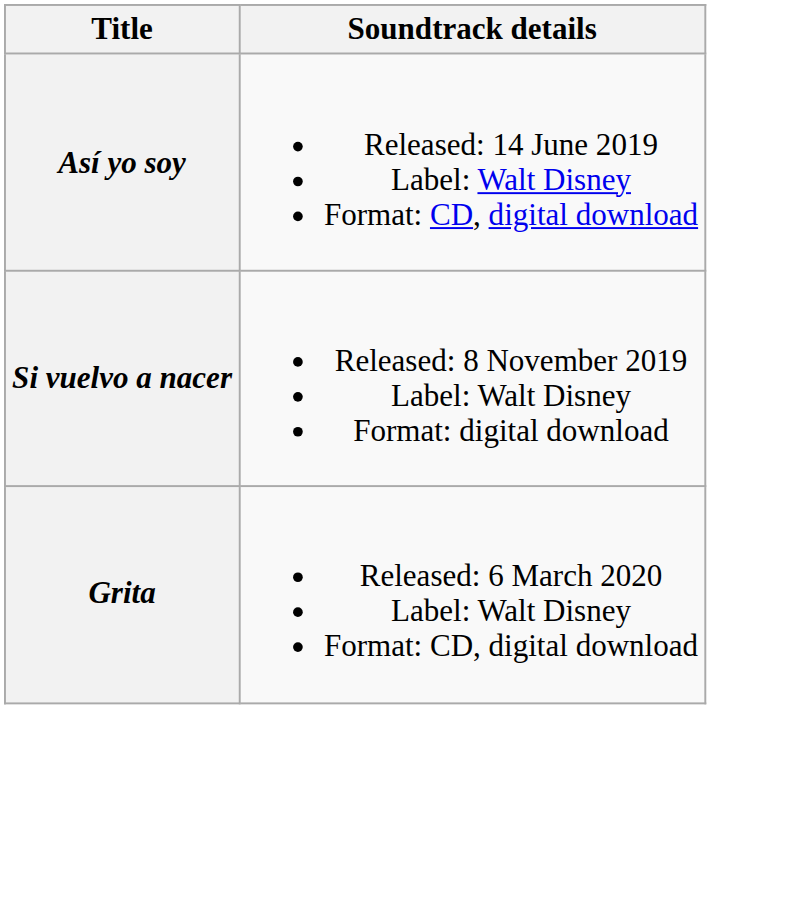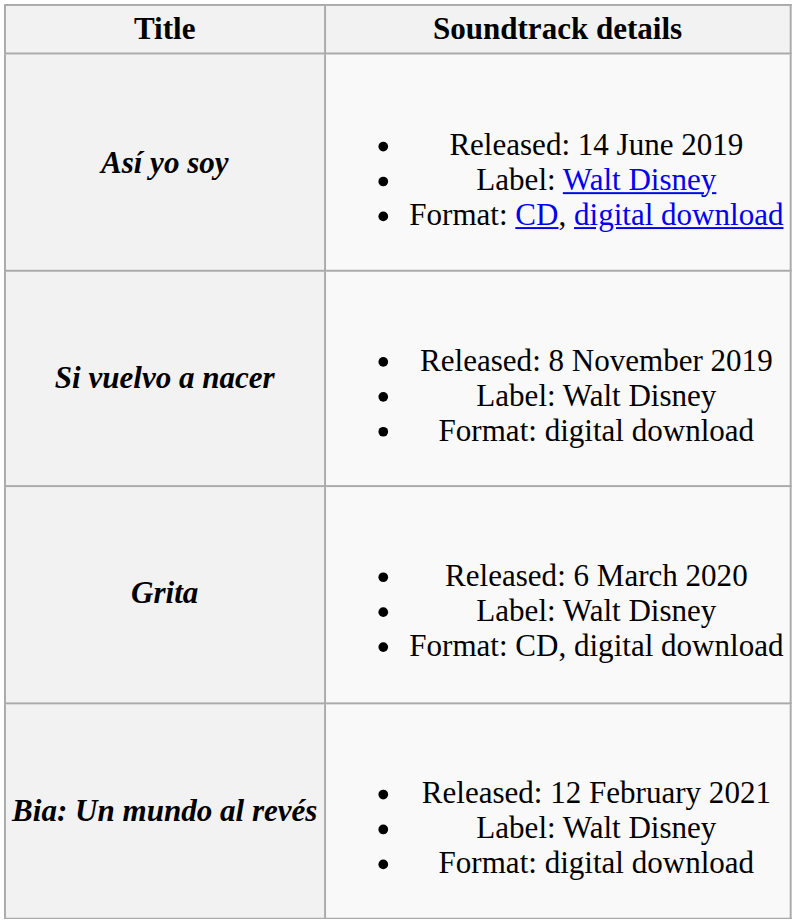 <table class="wikitable plainrowheaders" style="text-align:center;">
 <tr>
 <th scope="col">Title</th>
 <th scope="col">Soundtrack details</th>
 </tr>
 <tr>
 <th scope="row"><em>Así yo soy</em></th>
 <td><br><ul><li>Released: 14 June 2019</li><li>Label: <a href='#'>Walt Disney</a></li><li>Format: <a href='#'>CD</a>, <a href='#'>digital download</a></li></ul></td>
 </tr>
 <tr>
 <th scope="row"><em>Si vuelvo a nacer</em></th>
 <td><br><ul><li>Released: 8 November 2019</li><li>Label: Walt Disney</li><li>Format: digital download</li></ul></td>
 </tr>
 <tr>
 <th scope="row"><em>Grita</em></th>
 <td><br><ul><li>Released: 6 March 2020</li><li>Label: Walt Disney</li><li>Format: CD, digital download</li></ul></td>
 </tr>
+<tr>
+<th scope="row"><em>Bia: Un mundo al revés</em></th>
+<td><br><ul><li>Released: 12 February 2021</li><li>Label: Walt Disney</li><li>Format: digital download</li></ul></td>
+</tr>
 </table>
